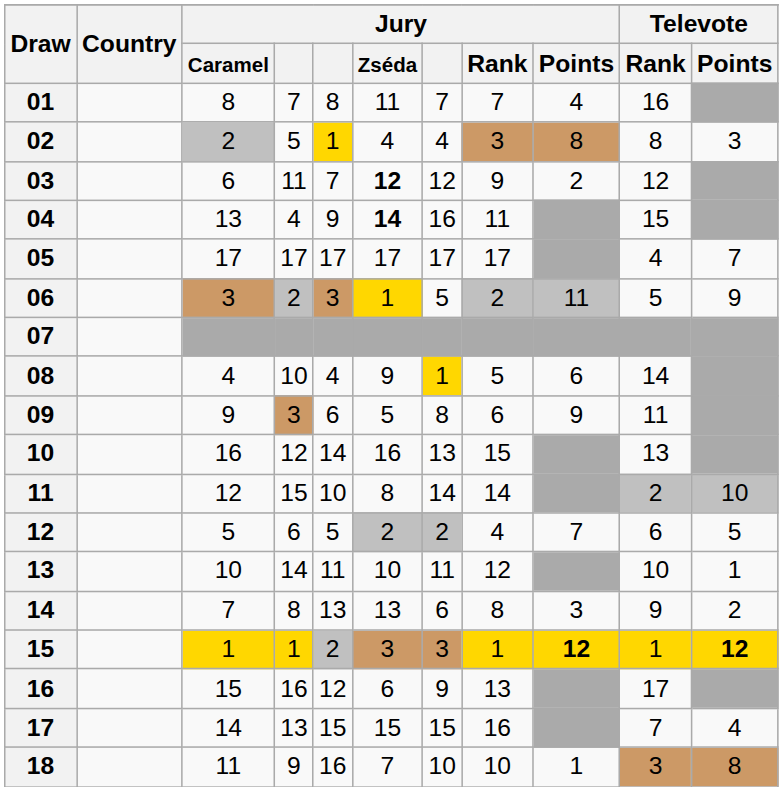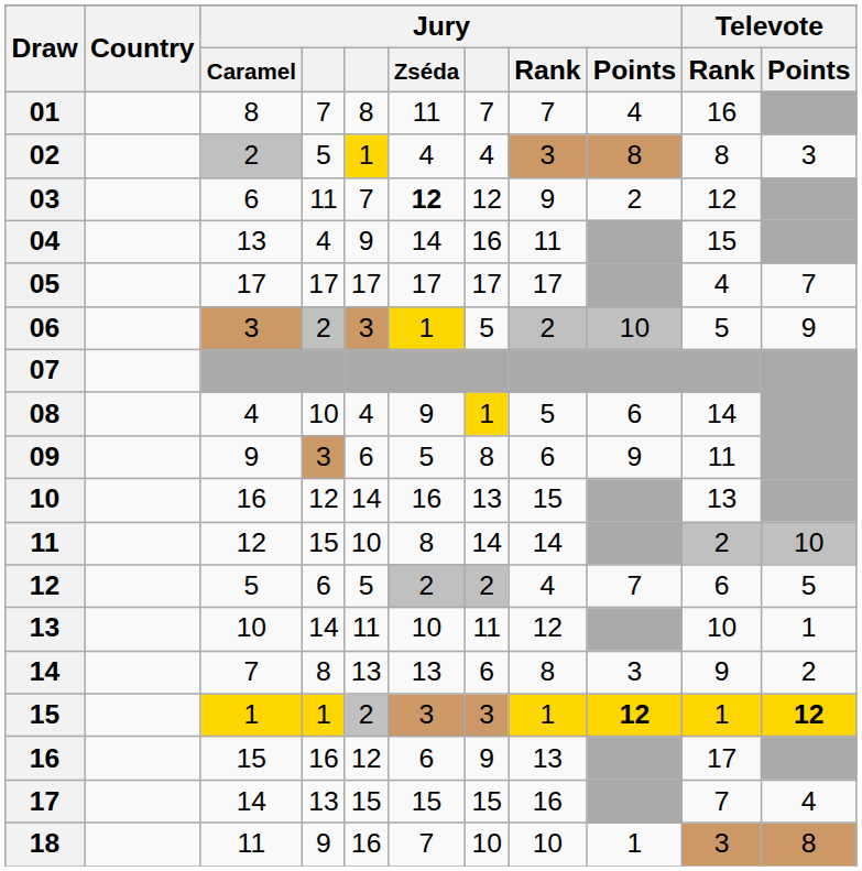 <table class="sortable wikitable collapsible plainrowheaders" style="text-align:center;">
 <tr>
 </tr>
 <tr>
 <th scope="col" rowspan="2">Draw</th>
 <th scope="col" rowspan="2">Country</th>
 <th scope="col" colspan="7">Jury</th>
 <th scope="col" colspan="2">Televote</th>
 </tr>
 <tr>
 <th scope="col"><small>Caramel</small></th>
 <th scope="col"><small></small></th>
 <th scope="col"><small></small></th>
 <th scope="col"><small>Zséda</small></th>
 <th scope="col"><small></small></th>
 <th scope="col">Rank</th>
 <th scope="col">Points</th>
 <th scope="col">Rank</th>
 <th scope="col">Points</th>
 </tr>
 <tr>
 <th scope="row" style="text-align:center;">01</th>
 <td style="text-align:left;"></td>
 <td>8</td>
 <td>7</td>
 <td>8</td>
 <td>11</td>
 <td>7</td>
 <td>7</td>
 <td>4</td>
 <td>16</td>
 <td style="background:#AAAAAA;"></td>
 </tr>
 <tr>
 <th scope="row" style="text-align:center;">02</th>
 <td style="text-align:left;"></td>
 <td style="background:silver;">2</td>
 <td>5</td>
 <td style="background:gold;">1</td>
 <td>4</td>
 <td>4</td>
 <td style="background:#CC9966;">3</td>
 <td style="background:#CC9966;">8</td>
 <td>8</td>
 <td>3</td>
 </tr>
 <tr>
 <th scope="row" style="text-align:center;">03</th>
 <td style="text-align:left;"></td>
 <td>6</td>
 <td>11</td>
 <td>7</td>
 <td><strong>12</strong></td>
 <td>12</td>
 <td>9</td>
 <td>2</td>
 <td>12</td>
 <td style="background:#AAAAAA;"></td>
 </tr>
 <tr>
 <th scope="row" style="text-align:center;">04</th>
 <td style="text-align:left;"></td>
 <td>13</td>
 <td>4</td>
 <td>9</td>
-<td><strong>14</strong></td>
+<td>14</td>
 <td>16</td>
 <td>11</td>
 <td style="background:#AAAAAA;"></td>
 <td>15</td>
 <td style="background:#AAAAAA;"></td>
 </tr>
 <tr>
 <th scope="row" style="text-align:center;">05</th>
 <td style="text-align:left;"></td>
 <td>17</td>
 <td>17</td>
 <td>17</td>
 <td>17</td>
 <td>17</td>
 <td>17</td>
 <td style="background:#AAAAAA;"></td>
 <td>4</td>
 <td>7</td>
 </tr>
 <tr>
 <th scope="row" style="text-align:center;">06</th>
 <td style="text-align:left;"></td>
 <td style="background:#CC9966;">3</td>
 <td style="background:silver;">2</td>
 <td style="background:#CC9966;">3</td>
 <td style="background:gold;">1</td>
 <td>5</td>
 <td style="background:silver;">2</td>
-<td style="background:silver;">11</td>
+<td style="background:silver;">10</td>
 <td>5</td>
 <td>9</td>
 </tr>
 <tr class="sortbottom">
 <th scope="row" style="text-align:center;">07</th>
 <td style="text-align:left;"></td>
 <td style="background:#AAAAAA;"></td>
 <td style="background:#AAAAAA;"></td>
 <td style="background:#AAAAAA;"></td>
 <td style="background:#AAAAAA;"></td>
 <td style="background:#AAAAAA;"></td>
 <td style="background:#AAAAAA;"></td>
 <td style="background:#AAAAAA;"></td>
 <td style="background:#AAAAAA;"></td>
 <td style="background:#AAAAAA;"></td>
 </tr>
 <tr>
 <th scope="row" style="text-align:center;">08</th>
 <td style="text-align:left;"></td>
 <td>4</td>
 <td>10</td>
 <td>4</td>
 <td>9</td>
 <td style="background:gold;">1</td>
 <td>5</td>
 <td>6</td>
 <td>14</td>
 <td style="background:#AAAAAA;"></td>
 </tr>
 <tr>
 <th scope="row" style="text-align:center;">09</th>
 <td style="text-align:left;"></td>
 <td>9</td>
 <td style="background:#CC9966;">3</td>
 <td>6</td>
 <td>5</td>
 <td>8</td>
 <td>6</td>
 <td>9</td>
 <td>11</td>
 <td style="background:#AAAAAA;"></td>
 </tr>
 <tr>
 <th scope="row" style="text-align:center;">10</th>
 <td style="text-align:left;"></td>
 <td>16</td>
 <td>12</td>
 <td>14</td>
 <td>16</td>
 <td>13</td>
 <td>15</td>
 <td style="background:#AAAAAA;"></td>
 <td>13</td>
 <td style="background:#AAAAAA;"></td>
 </tr>
 <tr>
 <th scope="row" style="text-align:center;">11</th>
 <td style="text-align:left;"></td>
 <td>12</td>
 <td>15</td>
 <td>10</td>
 <td>8</td>
 <td>14</td>
 <td>14</td>
 <td style="background:#AAAAAA;"></td>
 <td style="background:silver;">2</td>
 <td style="background:silver;">10</td>
 </tr>
 <tr>
 <th scope="row" style="text-align:center;">12</th>
 <td style="text-align:left;"></td>
 <td>5</td>
 <td>6</td>
 <td>5</td>
 <td style="background:silver;">2</td>
 <td style="background:silver;">2</td>
 <td>4</td>
 <td>7</td>
 <td>6</td>
 <td>5</td>
 </tr>
 <tr>
 <th scope="row" style="text-align:center;">13</th>
 <td style="text-align:left;"></td>
 <td>10</td>
 <td>14</td>
 <td>11</td>
 <td>10</td>
 <td>11</td>
 <td>12</td>
 <td style="background:#AAAAAA;"></td>
 <td>10</td>
 <td>1</td>
 </tr>
 <tr>
 <th scope="row" style="text-align:center;">14</th>
 <td style="text-align:left;"></td>
 <td>7</td>
 <td>8</td>
 <td>13</td>
 <td>13</td>
 <td>6</td>
 <td>8</td>
 <td>3</td>
 <td>9</td>
 <td>2</td>
 </tr>
 <tr>
 <th scope="row" style="text-align:center;">15</th>
 <td style="text-align:left;"></td>
 <td style="background:gold;">1</td>
 <td style="background:gold;">1</td>
 <td style="background:silver;">2</td>
 <td style="background:#CC9966;">3</td>
 <td style="background:#CC9966;">3</td>
 <td style="background:gold;">1</td>
 <td style="background:gold;"><strong>12</strong></td>
 <td style="background:gold;">1</td>
 <td style="background:gold;"><strong>12</strong></td>
 </tr>
 <tr>
 <th scope="row" style="text-align:center;">16</th>
 <td style="text-align:left;"></td>
 <td>15</td>
 <td>16</td>
 <td>12</td>
 <td>6</td>
 <td>9</td>
 <td>13</td>
 <td style="background:#AAAAAA;"></td>
 <td>17</td>
 <td style="background:#AAAAAA;"></td>
 </tr>
 <tr>
 <th scope="row" style="text-align:center;">17</th>
 <td style="text-align:left;"></td>
 <td>14</td>
 <td>13</td>
 <td>15</td>
 <td>15</td>
 <td>15</td>
 <td>16</td>
 <td style="background:#AAAAAA;"></td>
 <td>7</td>
 <td>4</td>
 </tr>
 <tr>
 <th scope="row" style="text-align:center;">18</th>
 <td style="text-align:left;"></td>
 <td>11</td>
 <td>9</td>
 <td>16</td>
 <td>7</td>
 <td>10</td>
 <td>10</td>
 <td>1</td>
 <td style="background:#CC9966;">3</td>
 <td style="background:#CC9966;">8</td>
 </tr>
 </table>
